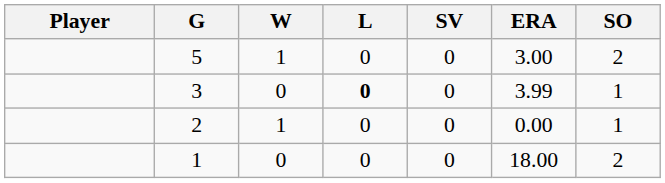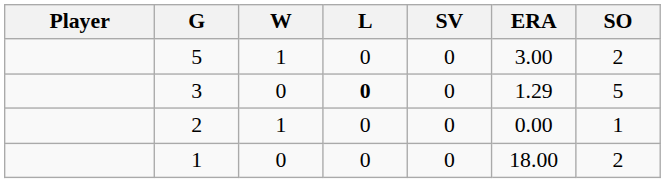 <table class="wikitable sortable">
 <tr>
 <th bgcolor="#DDDDFF" width="16%">Player</th>
 <th bgcolor="#DDDDFF" width="9%">G</th>
 <th bgcolor="#DDDDFF" width="9%">W</th>
 <th bgcolor="#DDDDFF" width="9%">L</th>
 <th bgcolor="#DDDDFF" width="9%">SV</th>
 <th bgcolor="#DDDDFF" width="9%">ERA</th>
 <th bgcolor="#DDDDFF" width="9%">SO</th>
 </tr>
 <tr align="center">
 <td></td>
 <td>5</td>
 <td>1</td>
 <td>0</td>
 <td>0</td>
 <td>3.00</td>
 <td>2</td>
 </tr>
 <tr align="center">
 <td></td>
 <td>3</td>
 <td>0</td>
 <td><strong>0</strong></td>
 <td>0</td>
-<td>3.99</td>
-<td>1</td>
+<td>1.29</td>
+<td>5</td>
 </tr>
 <tr align="center">
 <td></td>
 <td>2</td>
 <td>1</td>
 <td>0</td>
 <td>0</td>
 <td>0.00</td>
 <td>1</td>
 </tr>
 <tr align="center">
 <td></td>
 <td>1</td>
 <td>0</td>
 <td>0</td>
 <td>0</td>
 <td>18.00</td>
 <td>2</td>
 </tr>
 </table>
